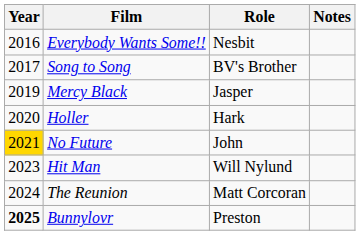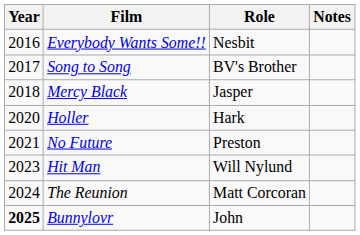 <table class="wikitable">
 <tr>
 <th>Year</th>
 <th>Film</th>
 <th>Role</th>
 <th>Notes</th>
 </tr>
 <tr>
 <td>2016</td>
 <td><em><a href='#'>Everybody Wants Some!!</a></em></td>
 <td>Nesbit</td>
 <td></td>
 </tr>
 <tr>
 <td>2017</td>
 <td><em><a href='#'>Song to Song</a></em></td>
 <td>BV's Brother</td>
 <td></td>
 </tr>
 <tr>
-<td>2019</td>
+<td>2018</td>
 <td><em><a href='#'>Mercy Black</a></em></td>
 <td>Jasper</td>
 <td></td>
 </tr>
 <tr>
 <td>2020</td>
 <td><em><a href='#'>Holler</a></em></td>
 <td>Hark</td>
 <td></td>
 </tr>
 <tr>
-<td style="background: gold;">2021</td>
+<td>2021</td>
 <td><em><a href='#'>No Future</a></em></td>
-<td>John</td>
+<td>Preston</td>
 <td></td>
 </tr>
 <tr>
 <td>2023</td>
 <td><em><a href='#'>Hit Man</a></em></td>
 <td>Will Nylund</td>
 <td></td>
 </tr>
 <tr>
 <td>2024</td>
 <td><em>The Reunion</em></td>
 <td>Matt Corcoran</td>
 <td></td>
 </tr>
 <tr>
 <td><strong>2025</strong></td>
 <td><em><a href='#'>Bunnylovr</a></em></td>
-<td>Preston</td>
+<td>John</td>
 <td></td>
 </tr>
 </table>
